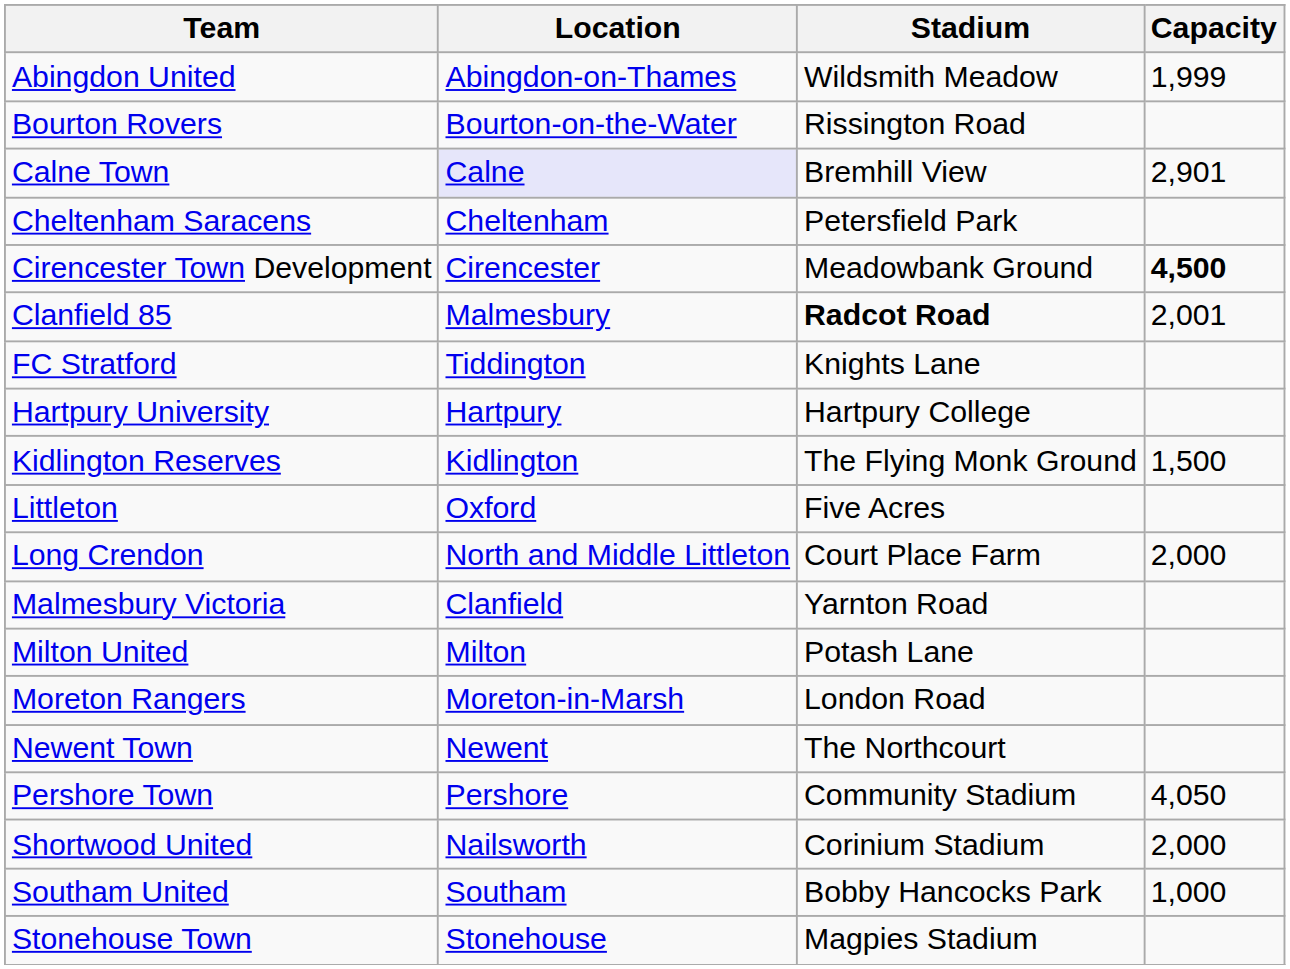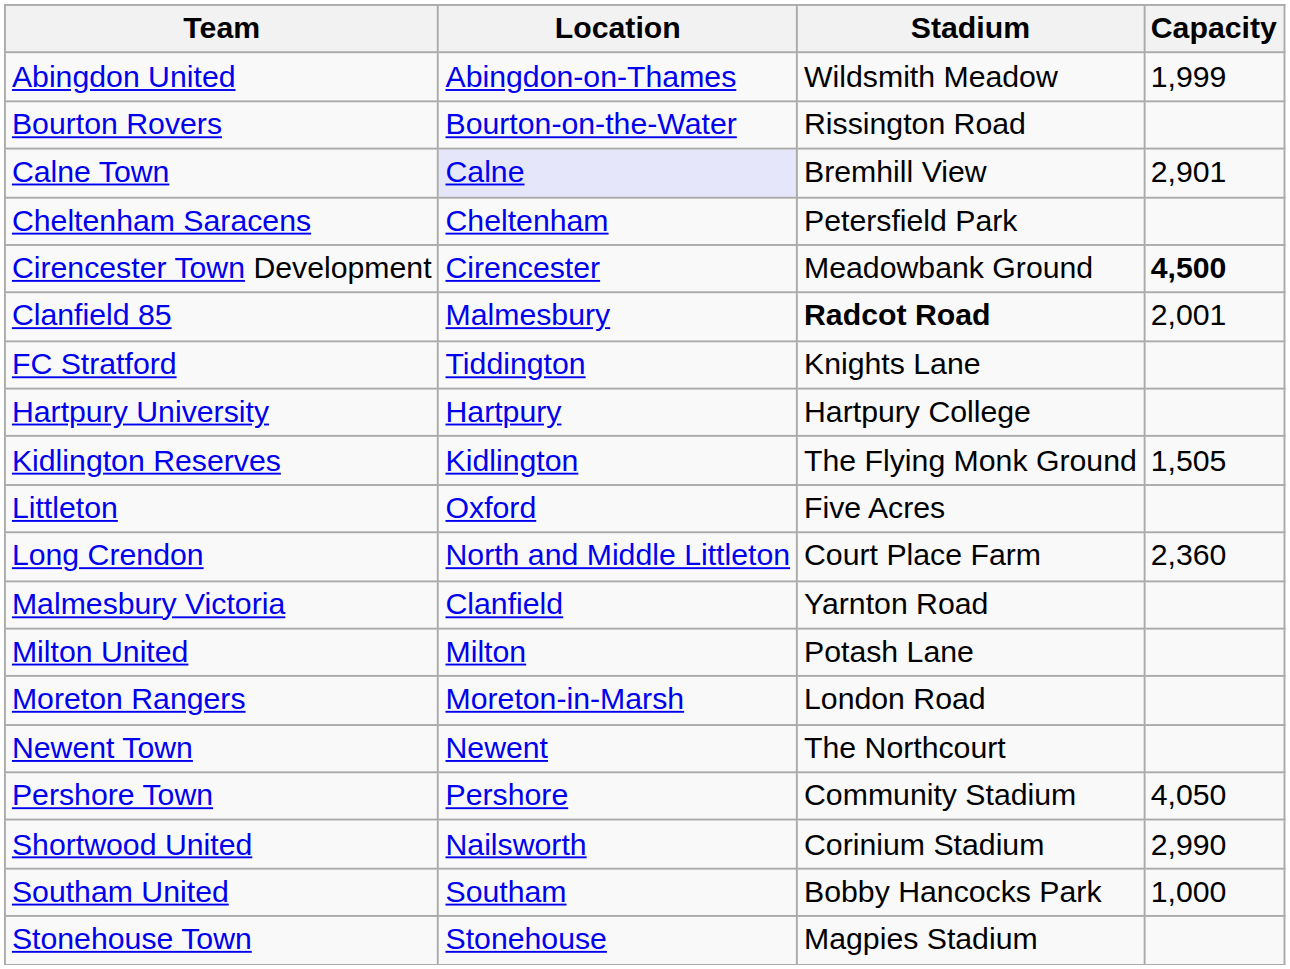 <table class="wikitable sortable">
 <tr>
 <th>Team</th>
 <th>Location</th>
 <th>Stadium</th>
 <th>Capacity</th>
 </tr>
 <tr>
 <td><a href='#'>Abingdon United</a></td>
 <td><a href='#'>Abingdon-on-Thames</a></td>
 <td>Wildsmith Meadow</td>
 <td>1,999</td>
 </tr>
 <tr>
 <td><a href='#'>Bourton Rovers</a></td>
 <td><a href='#'>Bourton-on-the-Water</a></td>
 <td>Rissington Road</td>
 <td></td>
 </tr>
 <tr>
 <td><a href='#'>Calne Town</a></td>
 <td style="background: lavender;"><a href='#'>Calne</a></td>
 <td>Bremhill View</td>
 <td>2,901</td>
 </tr>
 <tr>
 <td><a href='#'>Cheltenham Saracens</a></td>
 <td><a href='#'>Cheltenham</a></td>
 <td>Petersfield Park</td>
 <td></td>
 </tr>
 <tr>
 <td><a href='#'>Cirencester Town</a> Development</td>
 <td><a href='#'>Cirencester</a></td>
 <td>Meadowbank Ground</td>
 <td><strong>4,500</strong></td>
 </tr>
 <tr>
 <td><a href='#'>Clanfield 85</a></td>
 <td><a href='#'>Malmesbury</a></td>
 <td><strong>Radcot Road</strong></td>
 <td>2,001</td>
 </tr>
 <tr>
 <td><a href='#'>FC Stratford</a></td>
 <td><a href='#'>Tiddington</a></td>
 <td>Knights Lane</td>
 <td></td>
 </tr>
 <tr>
 <td><a href='#'>Hartpury University</a></td>
 <td><a href='#'>Hartpury</a></td>
 <td>Hartpury College</td>
 <td></td>
 </tr>
 <tr>
 <td><a href='#'>Kidlington Reserves</a></td>
 <td><a href='#'>Kidlington</a></td>
 <td>The Flying Monk Ground</td>
-<td>1,500</td>
+<td>1,505</td>
 </tr>
 <tr>
 <td><a href='#'>Littleton</a></td>
 <td><a href='#'>Oxford</a> </td>
 <td>Five Acres</td>
 <td></td>
 </tr>
 <tr>
 <td><a href='#'>Long Crendon</a></td>
 <td><a href='#'>North and Middle Littleton</a></td>
 <td>Court Place Farm</td>
-<td>2,000</td>
+<td>2,360</td>
 </tr>
 <tr>
 <td><a href='#'>Malmesbury Victoria</a></td>
 <td><a href='#'>Clanfield</a></td>
 <td>Yarnton Road</td>
 <td></td>
 </tr>
 <tr>
 <td><a href='#'>Milton United</a></td>
 <td><a href='#'>Milton</a></td>
 <td>Potash Lane</td>
 <td></td>
 </tr>
 <tr>
 <td><a href='#'>Moreton Rangers</a></td>
 <td><a href='#'>Moreton-in-Marsh</a></td>
 <td>London Road</td>
 <td></td>
 </tr>
 <tr>
 <td><a href='#'>Newent Town</a></td>
 <td><a href='#'>Newent</a></td>
 <td>The Northcourt</td>
 <td></td>
 </tr>
 <tr>
 <td><a href='#'>Pershore Town</a></td>
 <td><a href='#'>Pershore</a></td>
 <td>Community Stadium</td>
 <td>4,050</td>
 </tr>
 <tr>
 <td><a href='#'>Shortwood United</a></td>
 <td><a href='#'>Nailsworth</a></td>
 <td>Corinium Stadium</td>
-<td>2,000</td>
+<td>2,990</td>
 </tr>
 <tr>
 <td><a href='#'>Southam United</a></td>
 <td><a href='#'>Southam</a></td>
 <td>Bobby Hancocks Park</td>
 <td>1,000</td>
 </tr>
 <tr>
 <td><a href='#'>Stonehouse Town</a></td>
 <td><a href='#'>Stonehouse</a></td>
 <td>Magpies Stadium</td>
 <td></td>
 </tr>
 <tr>
 </tr>
 </table>
